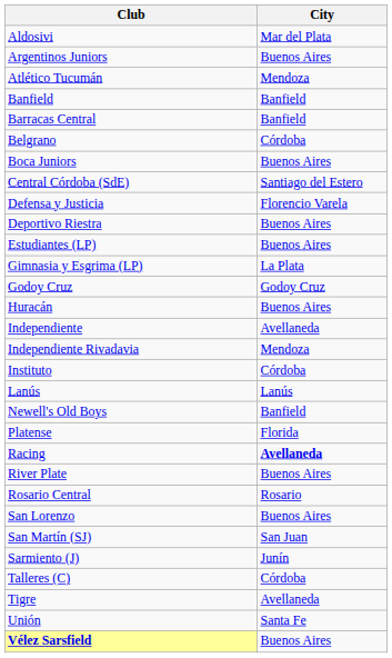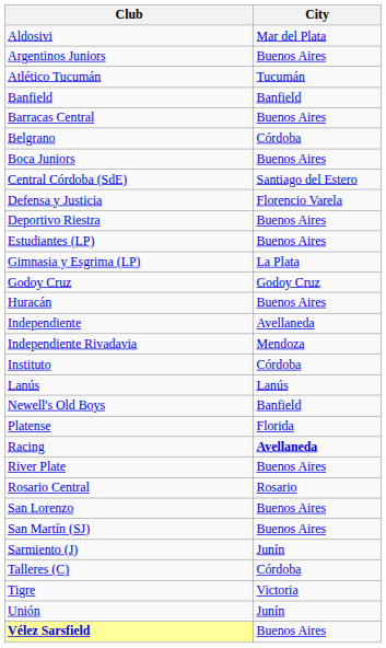 <table class="wikitable sortable">
 <tr>
 <th style="width:300px; text-align:center;">Club</th>
 <th style="width:150px; text-align:center;">City</th>
 </tr>
 <tr>
 <td><a href='#'>Aldosivi</a></td>
 <td><a href='#'>Mar del Plata</a></td>
 </tr>
 <tr>
 <td><a href='#'>Argentinos Juniors</a></td>
 <td><a href='#'>Buenos Aires</a></td>
 </tr>
 <tr>
 <td><a href='#'>Atlético Tucumán</a></td>
-<td><a href='#'>Mendoza</a></td>
+<td><a href='#'>Tucumán</a></td>
 </tr>
 <tr>
 <td><a href='#'>Banfield</a></td>
 <td><a href='#'>Banfield</a></td>
 </tr>
 <tr>
 <td><a href='#'>Barracas Central</a></td>
-<td><a href='#'>Banfield</a></td>
+<td><a href='#'>Buenos Aires</a></td>
 </tr>
 <tr>
 <td><a href='#'>Belgrano</a></td>
 <td><a href='#'>Córdoba</a></td>
 </tr>
 <tr>
 <td><a href='#'>Boca Juniors</a></td>
 <td><a href='#'>Buenos Aires</a></td>
 </tr>
 <tr>
 <td><a href='#'>Central Córdoba (SdE)</a></td>
 <td><a href='#'>Santiago del Estero</a></td>
 </tr>
 <tr>
 <td><a href='#'>Defensa y Justicia</a></td>
 <td><a href='#'>Florencio Varela</a></td>
 </tr>
 <tr>
 <td><a href='#'>Deportivo Riestra</a></td>
 <td><a href='#'>Buenos Aires</a></td>
 </tr>
 <tr>
 <td><a href='#'>Estudiantes (LP)</a></td>
 <td><a href='#'>Buenos Aires</a></td>
 </tr>
 <tr>
 <td><a href='#'>Gimnasia y Esgrima (LP)</a></td>
 <td><a href='#'>La Plata</a></td>
 </tr>
 <tr>
 <td><a href='#'>Godoy Cruz</a></td>
 <td><a href='#'>Godoy Cruz</a></td>
 </tr>
 <tr>
 <td><a href='#'>Huracán</a></td>
 <td><a href='#'>Buenos Aires</a></td>
 </tr>
 <tr>
 <td><a href='#'>Independiente</a></td>
 <td><a href='#'>Avellaneda</a></td>
 </tr>
 <tr>
 <td><a href='#'>Independiente Rivadavia</a></td>
 <td><a href='#'>Mendoza</a></td>
 </tr>
 <tr>
 <td><a href='#'>Instituto</a></td>
 <td><a href='#'>Córdoba</a></td>
 </tr>
 <tr>
 <td><a href='#'>Lanús</a></td>
 <td><a href='#'>Lanús</a></td>
 </tr>
 <tr>
 <td><a href='#'>Newell's Old Boys</a></td>
 <td><a href='#'>Banfield</a></td>
 </tr>
 <tr>
 <td><a href='#'>Platense</a></td>
 <td><a href='#'>Florida</a></td>
 </tr>
 <tr>
 <td><a href='#'>Racing</a></td>
 <td><strong><a href='#'>Avellaneda</a></strong></td>
 </tr>
 <tr>
 <td><a href='#'>River Plate</a></td>
 <td><a href='#'>Buenos Aires</a></td>
 </tr>
 <tr>
 <td><a href='#'>Rosario Central</a></td>
 <td><a href='#'>Rosario</a></td>
 </tr>
 <tr>
 <td><a href='#'>San Lorenzo</a></td>
 <td><a href='#'>Buenos Aires</a></td>
 </tr>
 <tr>
 <td><a href='#'>San Martín (SJ)</a></td>
-<td><a href='#'>San Juan</a></td>
+<td><a href='#'>Buenos Aires</a></td>
 </tr>
 <tr>
 <td><a href='#'>Sarmiento (J)</a></td>
 <td><a href='#'>Junín</a></td>
 </tr>
 <tr>
 <td><a href='#'>Talleres (C)</a></td>
 <td><a href='#'>Córdoba</a></td>
 </tr>
 <tr>
 <td><a href='#'>Tigre</a></td>
-<td><a href='#'>Avellaneda</a></td>
+<td><a href='#'>Victoria</a></td>
 </tr>
 <tr>
 <td><a href='#'>Unión</a></td>
-<td><a href='#'>Santa Fe</a></td>
+<td><a href='#'>Junín</a></td>
 </tr>
 <tr>
 <td style="background:#ff9;"><strong><a href='#'>Vélez Sarsfield</a></strong></td>
 <td><a href='#'>Buenos Aires</a></td>
 </tr>
 </table>
